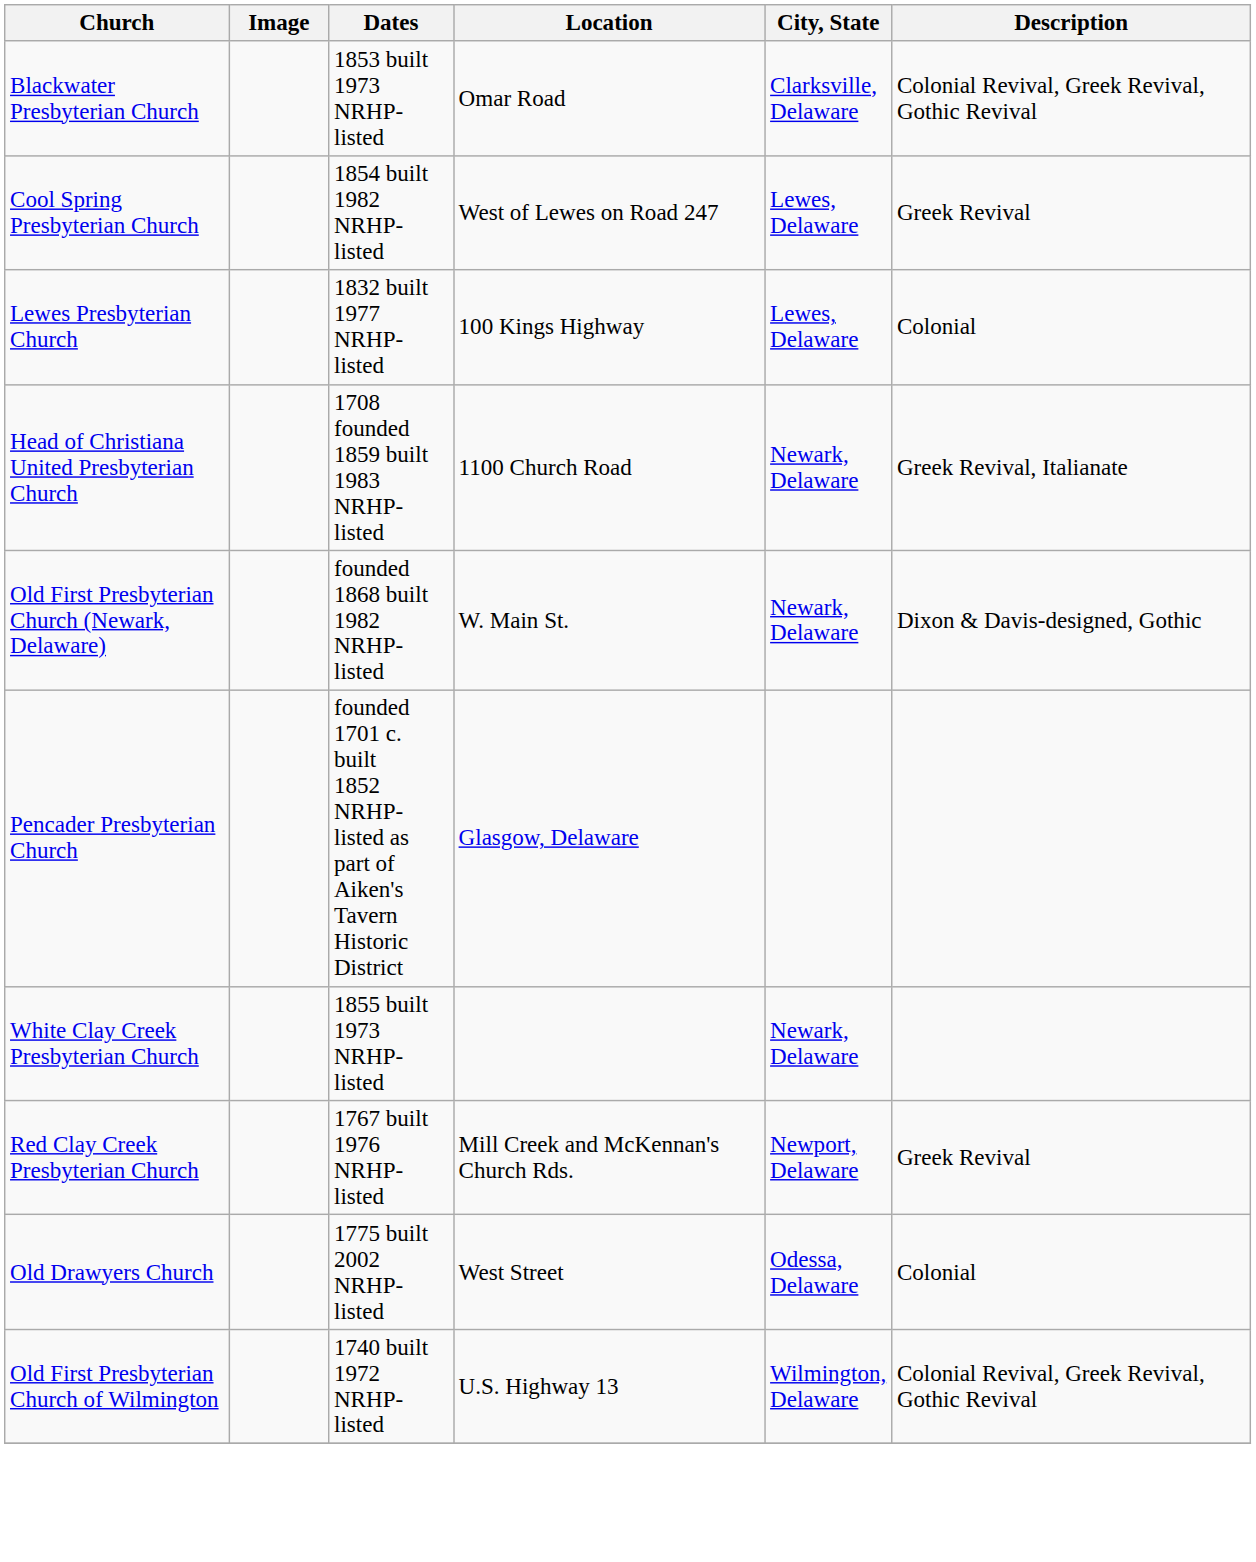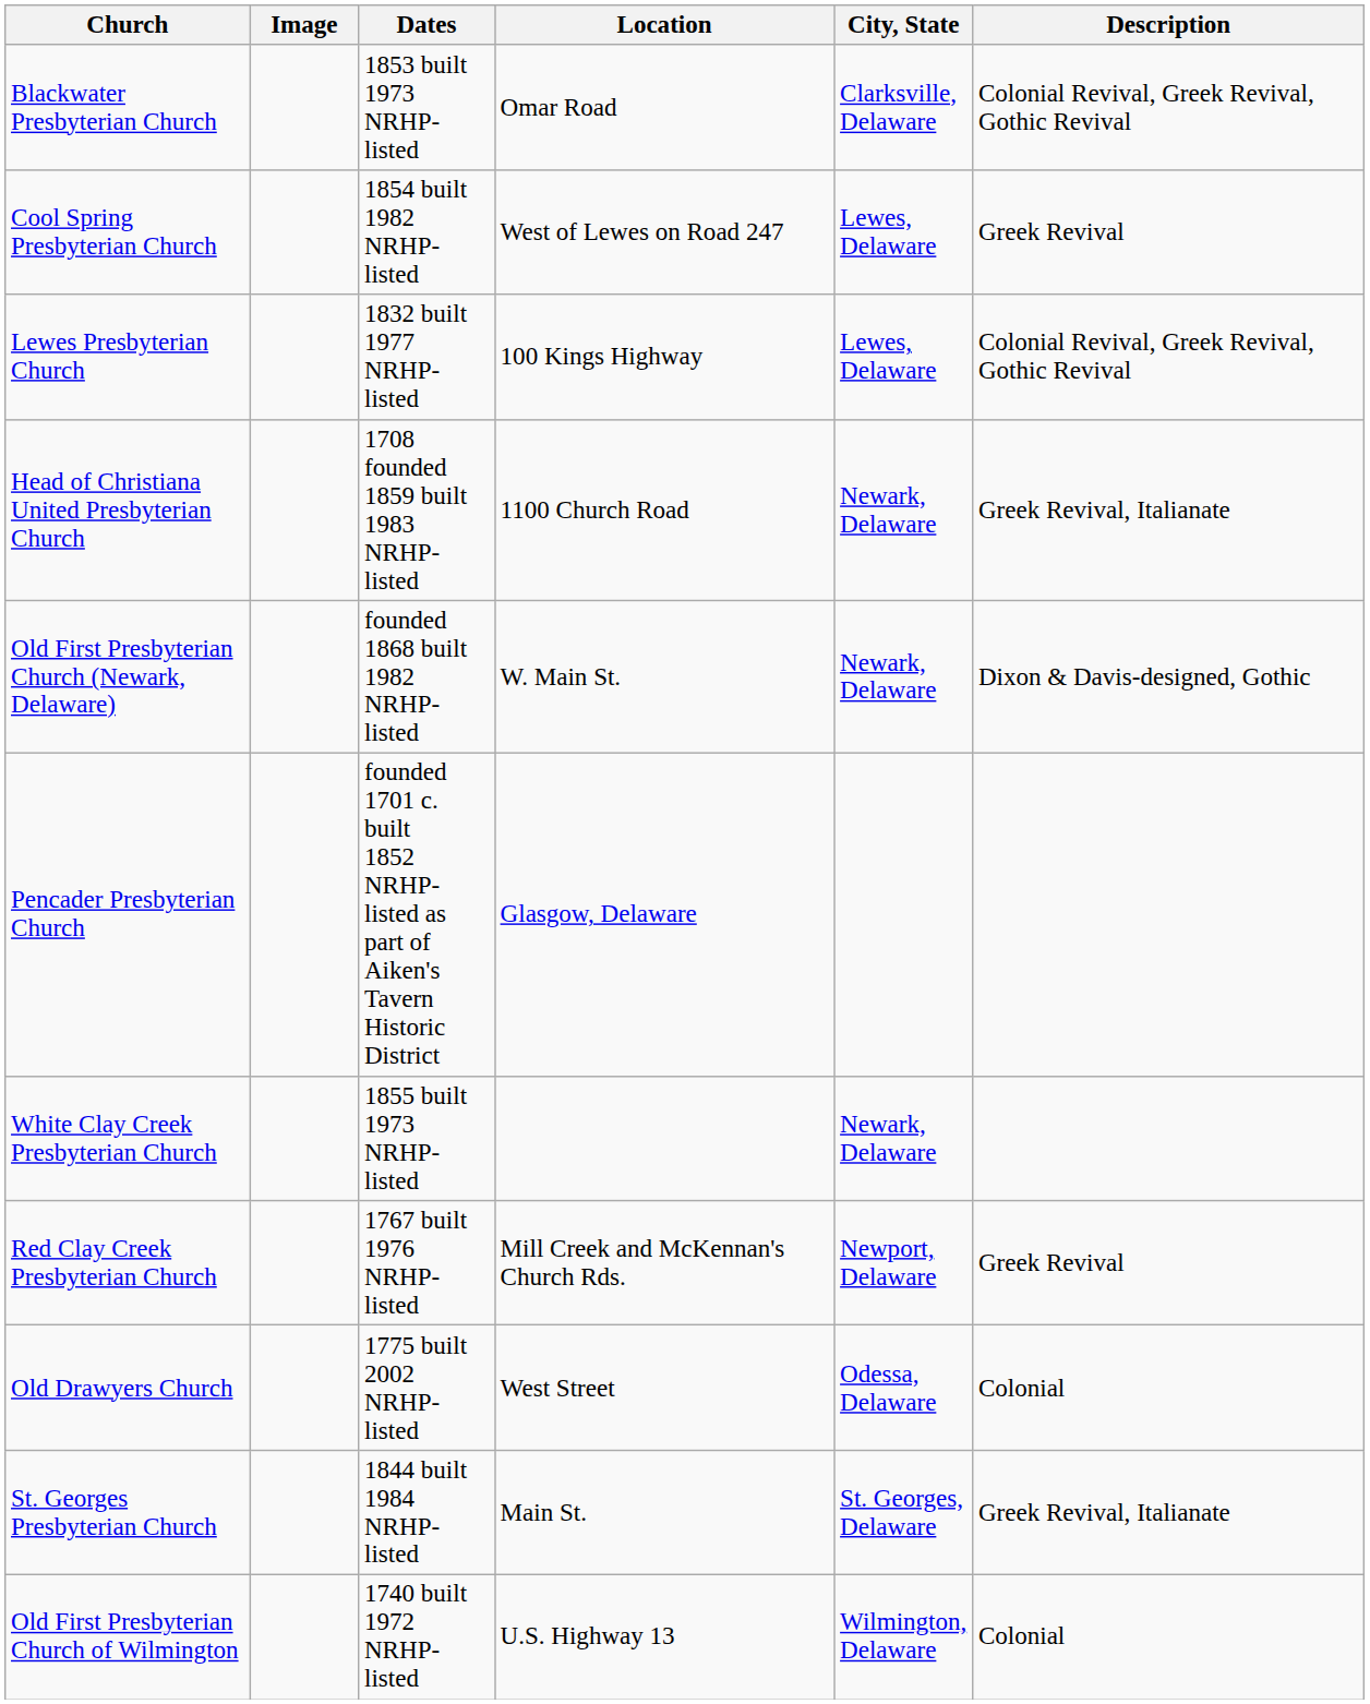 <table class="wikitable sortable" style="width:98%">
 <tr>
 <th width = 18%><strong>Church</strong></th>
 <th width = 8% class="unsortable"><strong>Image</strong></th>
 <th width = 10%><strong>Dates</strong></th>
 <th width = 25%><strong>Location</strong></th>
 <th width = 8%><strong>City, State</strong></th>
 <th class="unsortable"><strong>Description</strong></th>
 </tr>
 <tr>
 <td><a href='#'>Blackwater Presbyterian Church</a></td>
 <td></td>
 <td>1853 built<br>1973 NRHP-listed</td>
 <td>Omar Road<br><small></small></td>
 <td><a href='#'>Clarksville, Delaware</a></td>
 <td>Colonial Revival, Greek Revival, Gothic Revival</td>
 </tr>
 <tr>
 <td><a href='#'>Cool Spring Presbyterian Church</a></td>
 <td></td>
 <td>1854 built<br>1982 NRHP-listed</td>
 <td>West of Lewes on Road 247<br><small></small></td>
 <td><a href='#'>Lewes, Delaware</a></td>
 <td>Greek Revival</td>
 </tr>
 <tr>
 <td><a href='#'>Lewes Presbyterian Church</a></td>
 <td></td>
 <td>1832 built<br>1977 NRHP-listed</td>
 <td>100 Kings Highway<br><small></small></td>
 <td><a href='#'>Lewes, Delaware</a></td>
-<td>Colonial</td>
+<td>Colonial Revival, Greek Revival, Gothic Revival</td>
 </tr>
 <tr>
 <td><a href='#'>Head of Christiana United Presbyterian Church</a></td>
 <td></td>
 <td>1708 founded<br> 1859 built<br>1983 NRHP-listed</td>
 <td>1100 Church Road<br><small></small></td>
 <td><a href='#'>Newark, Delaware</a></td>
 <td>Greek Revival, Italianate</td>
 </tr>
 <tr>
 <td><a href='#'>Old First Presbyterian Church (Newark, Delaware)</a></td>
 <td></td>
 <td>founded<br>1868 built<br>1982 NRHP-listed</td>
 <td>W. Main St.<br><small></small></td>
 <td><a href='#'>Newark, Delaware</a></td>
 <td>Dixon & Davis-designed, Gothic</td>
 </tr>
 <tr>
 <td><a href='#'>Pencader Presbyterian Church</a></td>
 <td></td>
 <td>founded<br>1701 c. built<br>1852 NRHP-listed as part of Aiken's Tavern Historic District</td>
 <td><a href='#'>Glasgow, Delaware</a></td>
 <td></td>
 </tr>
 <tr>
 <td><a href='#'>White Clay Creek Presbyterian Church</a></td>
 <td></td>
 <td>1855 built<br>1973 NRHP-listed</td>
 <td><br><small></small></td>
 <td><a href='#'>Newark, Delaware</a></td>
 <td></td>
 </tr>
 <tr>
 <td><a href='#'>Red Clay Creek Presbyterian Church</a></td>
 <td></td>
 <td>1767 built<br>1976 NRHP-listed</td>
 <td>Mill Creek and McKennan's Church Rds.<br><small></small></td>
 <td><a href='#'>Newport, Delaware</a></td>
 <td>Greek Revival</td>
 </tr>
 <tr>
 <td><a href='#'>Old Drawyers Church</a></td>
 <td></td>
 <td>1775 built<br>2002 NRHP-listed</td>
 <td>West Street<br><small></small></td>
 <td><a href='#'>Odessa, Delaware</a></td>
 <td>Colonial</td>
 </tr>
 <tr>
+<td><a href='#'>St. Georges Presbyterian Church</a></td>
+<td></td>
+<td>1844 built<br>1984 NRHP-listed</td>
+<td>Main St.<br><small></small></td>
+<td><a href='#'>St. Georges, Delaware</a></td>
+<td>Greek Revival, Italianate</td>
+</tr>
+<tr>
 <td><a href='#'>Old First Presbyterian Church of Wilmington</a></td>
 <td></td>
 <td>1740 built<br>1972 NRHP-listed</td>
 <td>U.S. Highway 13<br><small></small></td>
 <td><a href='#'>Wilmington, Delaware</a></td>
-<td>Colonial Revival, Greek Revival, Gothic Revival</td>
+<td>Colonial</td>
 </tr>
 <tr>
 </tr>
 </table>
